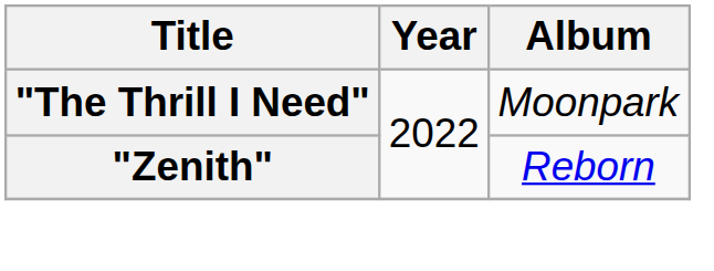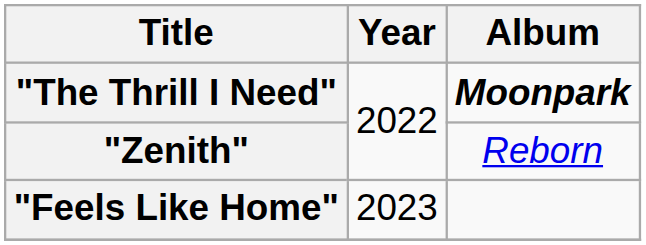 <table class="wikitable plainrowheaders" style="text-align:center;">
 <tr>
 <th scope="col">Title</th>
 <th scope="col">Year</th>
 <th scope="col">Album</th>
 </tr>
 <tr>
 <th scope="row">"The Thrill I Need"<br></th>
 <td rowspan="2">2022</td>
-<td><em>Moonpark</em></td>
+<td><strong><em>Moonpark</em></strong></td>
 </tr>
 <tr>
 <th scope="row">"Zenith"<br></th>
 <td><em><a href='#'>Reborn</a></em></td>
 </tr>
 <tr>
+<th scope="row">"Feels Like Home"<br></th>
+<td>2023</td>
+<td></td>
+</tr>
+<tr>
 </tr>
 </table>
